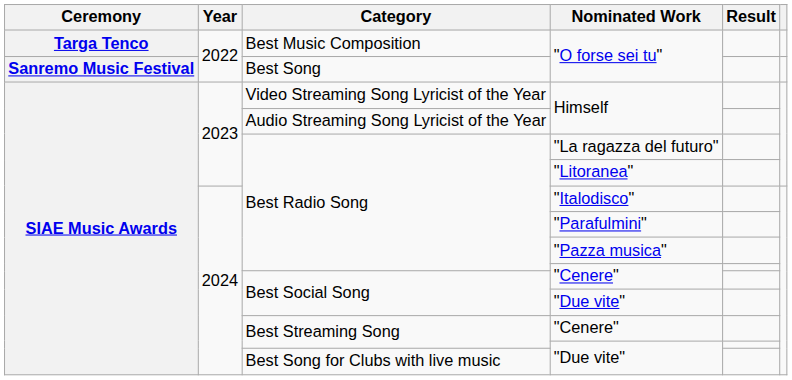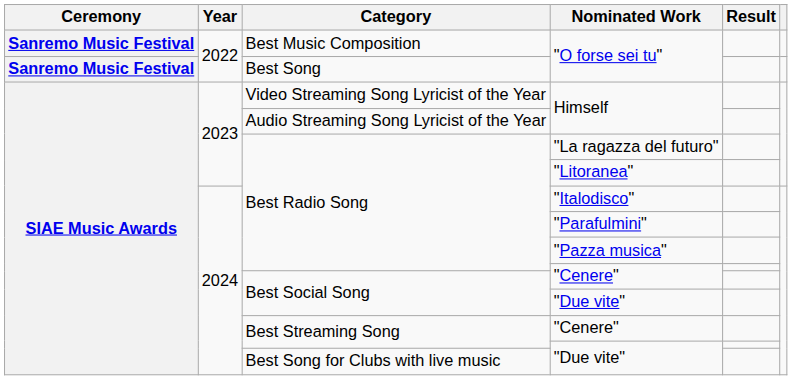 <table class="wikitable">
 <tr>
 <th>Ceremony</th>
 <th>Year</th>
 <th>Category</th>
 <th>Nominated Work</th>
 <th>Result</th>
 <th></th>
 </tr>
 <tr>
-<th rowspan="1"><a href='#'>Targa Tenco</a></th>
+<th rowspan="1"><a href='#'>Sanremo Music Festival</a></th>
 <td rowspan="2">2022</td>
 <td>Best Music Composition</td>
 <td rowspan="2">"<a href='#'>O forse sei tu</a>" </td>
 <td></td>
 <td></td>
 </tr>
 <tr>
 <th rowspan="1"><a href='#'>Sanremo Music Festival</a></th>
 <td>Best Song</td>
 <td></td>
 <td></td>
 </tr>
 <tr>
 <th rowspan="22"><a href='#'>SIAE Music Awards</a></th>
 <td rowspan="4">2023</td>
 <td>Video Streaming Song Lyricist of the Year</td>
 <td rowspan="2">Himself</td>
 <td></td>
 <td rowspan="4"></td>
 </tr>
 <tr>
 <td>Audio Streaming Song Lyricist of the Year</td>
 <td></td>
 </tr>
 <tr>
 <td rowspan="6">Best Radio Song</td>
 <td>"La ragazza del futuro"</td>
 <td></td>
 </tr>
 <tr>
 <td>"<a href='#'>Litoranea</a>"</td>
 <td></td>
 </tr>
 <tr>
 <td rowspan="9">2024</td>
 <td>"<a href='#'>Italodisco</a>"</td>
 <td></td>
 <td rowspan="9"></td>
 </tr>
 <tr>
 <td>"<a href='#'>Parafulmini</a>"</td>
 <td></td>
 </tr>
 <tr>
 <td>"<a href='#'>Pazza musica</a>"</td>
 <td></td>
 </tr>
 <tr>
 <td rowspan="2">"<a href='#'>Cenere</a>"</td>
 <td></td>
 </tr>
 <tr>
 <td rowspan="2">Best Social Song</td>
 <td></td>
 </tr>
 <tr>
 <td>"<a href='#'>Due vite</a>"</td>
 <td></td>
 </tr>
 <tr>
 <td rowspan="2">Best Streaming Song</td>
 <td>"Cenere"</td>
 <td></td>
 </tr>
 <tr>
 <td rowspan="2">"Due vite"</td>
 <td></td>
 </tr>
 <tr>
 <td>Best Song for Clubs with live music</td>
 <td></td>
 </tr>
 </table>
